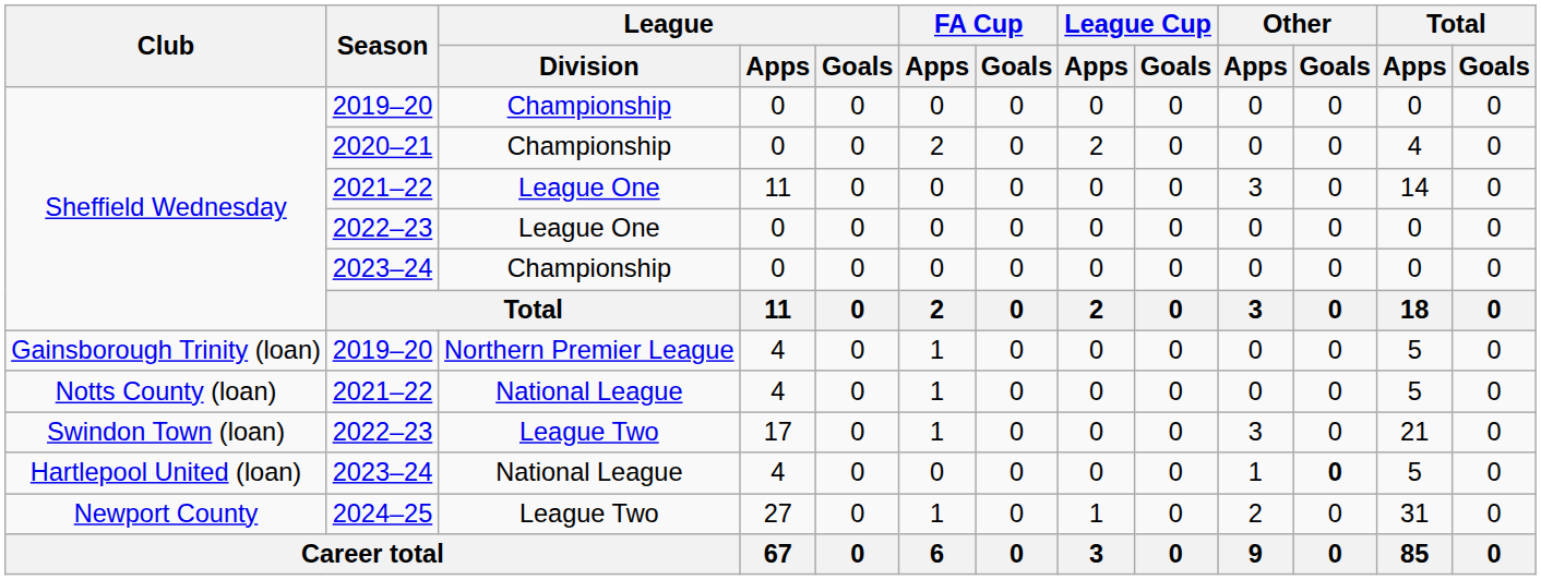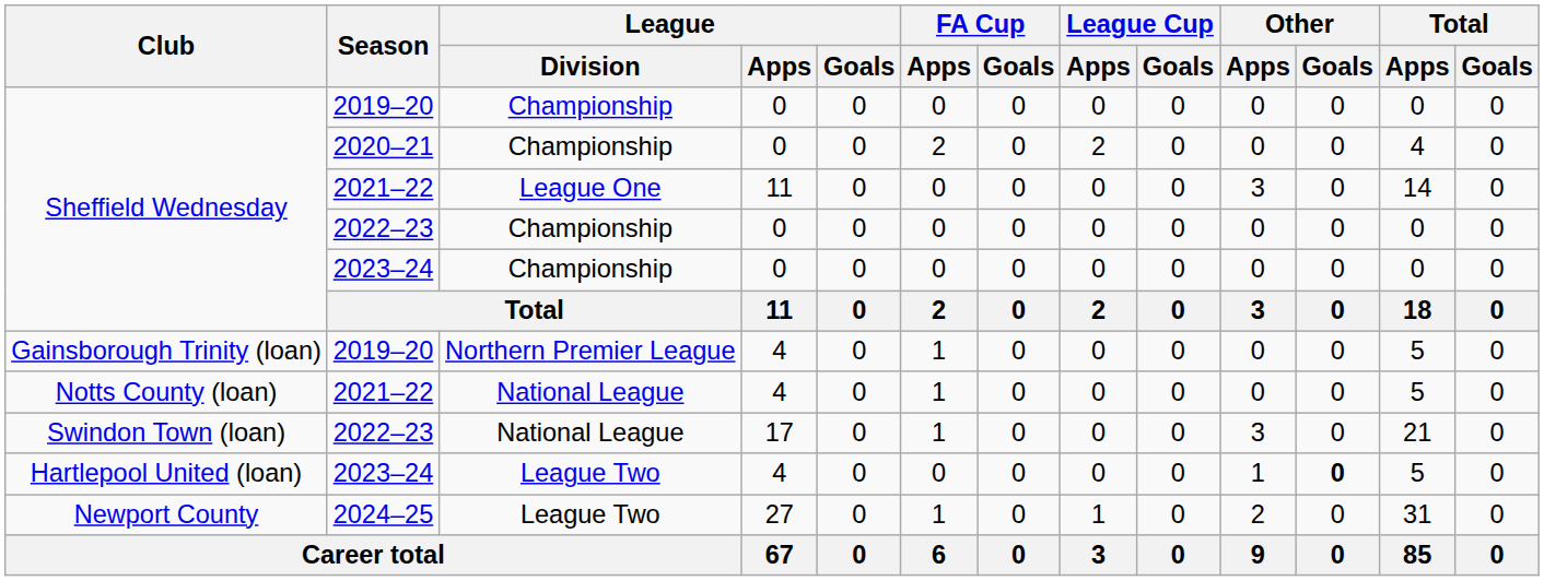 <table class="wikitable" style="text-align: center">
 <tr>
 <th rowspan="2">Club</th>
 <th rowspan="2">Season</th>
 <th colspan="3">League</th>
 <th colspan="2"><a href='#'>FA Cup</a></th>
 <th colspan="2"><a href='#'>League Cup</a></th>
 <th colspan="2">Other</th>
 <th colspan="2">Total</th>
 </tr>
 <tr>
 <th>Division</th>
 <th>Apps</th>
 <th>Goals</th>
 <th>Apps</th>
 <th>Goals</th>
 <th>Apps</th>
 <th>Goals</th>
 <th>Apps</th>
 <th>Goals</th>
 <th>Apps</th>
 <th>Goals</th>
 </tr>
 <tr>
 <td rowspan="6"><a href='#'>Sheffield Wednesday</a></td>
 <td><a href='#'>2019–20</a></td>
 <td><a href='#'>Championship</a></td>
 <td>0</td>
 <td>0</td>
 <td>0</td>
 <td>0</td>
 <td>0</td>
 <td>0</td>
 <td>0</td>
 <td>0</td>
 <td>0</td>
 <td>0</td>
 </tr>
 <tr>
 <td><a href='#'>2020–21</a></td>
 <td>Championship</td>
 <td>0</td>
 <td>0</td>
 <td>2</td>
 <td>0</td>
 <td>2</td>
 <td>0</td>
 <td>0</td>
 <td>0</td>
 <td>4</td>
 <td>0</td>
 </tr>
 <tr>
 <td><a href='#'>2021–22</a></td>
 <td><a href='#'>League One</a></td>
 <td>11</td>
 <td>0</td>
 <td>0</td>
 <td>0</td>
 <td>0</td>
 <td>0</td>
 <td>3</td>
 <td>0</td>
 <td>14</td>
 <td>0</td>
 </tr>
 <tr>
 <td><a href='#'>2022–23</a></td>
-<td>League One</td>
+<td>Championship</td>
 <td>0</td>
 <td>0</td>
 <td>0</td>
 <td>0</td>
 <td>0</td>
 <td>0</td>
 <td>0</td>
 <td>0</td>
 <td>0</td>
 <td>0</td>
 </tr>
 <tr>
 <td><a href='#'>2023–24</a></td>
 <td>Championship</td>
 <td>0</td>
 <td>0</td>
 <td>0</td>
 <td>0</td>
 <td>0</td>
 <td>0</td>
 <td>0</td>
 <td>0</td>
 <td>0</td>
 <td>0</td>
 </tr>
 <tr>
 <th colspan="2">Total</th>
 <th>11</th>
 <th>0</th>
 <th>2</th>
 <th>0</th>
 <th>2</th>
 <th>0</th>
 <th>3</th>
 <th>0</th>
 <th>18</th>
 <th>0</th>
 </tr>
 <tr>
 <td><a href='#'>Gainsborough Trinity</a> (loan)</td>
 <td><a href='#'>2019–20</a></td>
 <td><a href='#'>Northern Premier League</a></td>
 <td>4</td>
 <td>0</td>
 <td>1</td>
 <td>0</td>
 <td>0</td>
 <td>0</td>
 <td>0</td>
 <td>0</td>
 <td>5</td>
 <td>0</td>
 </tr>
 <tr>
 <td><a href='#'>Notts County</a> (loan)</td>
 <td><a href='#'>2021–22</a></td>
 <td><a href='#'>National League</a></td>
 <td>4</td>
 <td>0</td>
 <td>1</td>
 <td>0</td>
 <td>0</td>
 <td>0</td>
 <td>0</td>
 <td>0</td>
 <td>5</td>
 <td>0</td>
 </tr>
 <tr>
 <td><a href='#'>Swindon Town</a> (loan)</td>
 <td><a href='#'>2022–23</a></td>
-<td><a href='#'>League Two</a></td>
+<td>National League</td>
 <td>17</td>
 <td>0</td>
 <td>1</td>
 <td>0</td>
 <td>0</td>
 <td>0</td>
 <td>3</td>
 <td>0</td>
 <td>21</td>
 <td>0</td>
 </tr>
 <tr>
 <td><a href='#'>Hartlepool United</a> (loan)</td>
 <td><a href='#'>2023–24</a></td>
-<td>National League</td>
+<td><a href='#'>League Two</a></td>
 <td>4</td>
 <td>0</td>
 <td>0</td>
 <td>0</td>
 <td>0</td>
 <td>0</td>
 <td>1</td>
 <td><strong>0</strong></td>
 <td>5</td>
 <td>0</td>
 </tr>
 <tr>
 <td><a href='#'>Newport County</a></td>
 <td><a href='#'>2024–25</a></td>
 <td>League Two</td>
 <td>27</td>
 <td>0</td>
 <td>1</td>
 <td>0</td>
 <td>1</td>
 <td>0</td>
 <td>2</td>
 <td>0</td>
 <td>31</td>
 <td>0</td>
 </tr>
 <tr>
 <th colspan="3">Career total</th>
 <th>67</th>
 <th>0</th>
 <th>6</th>
 <th>0</th>
 <th>3</th>
 <th>0</th>
 <th>9</th>
 <th>0</th>
 <th>85</th>
 <th>0</th>
 </tr>
 </table>
